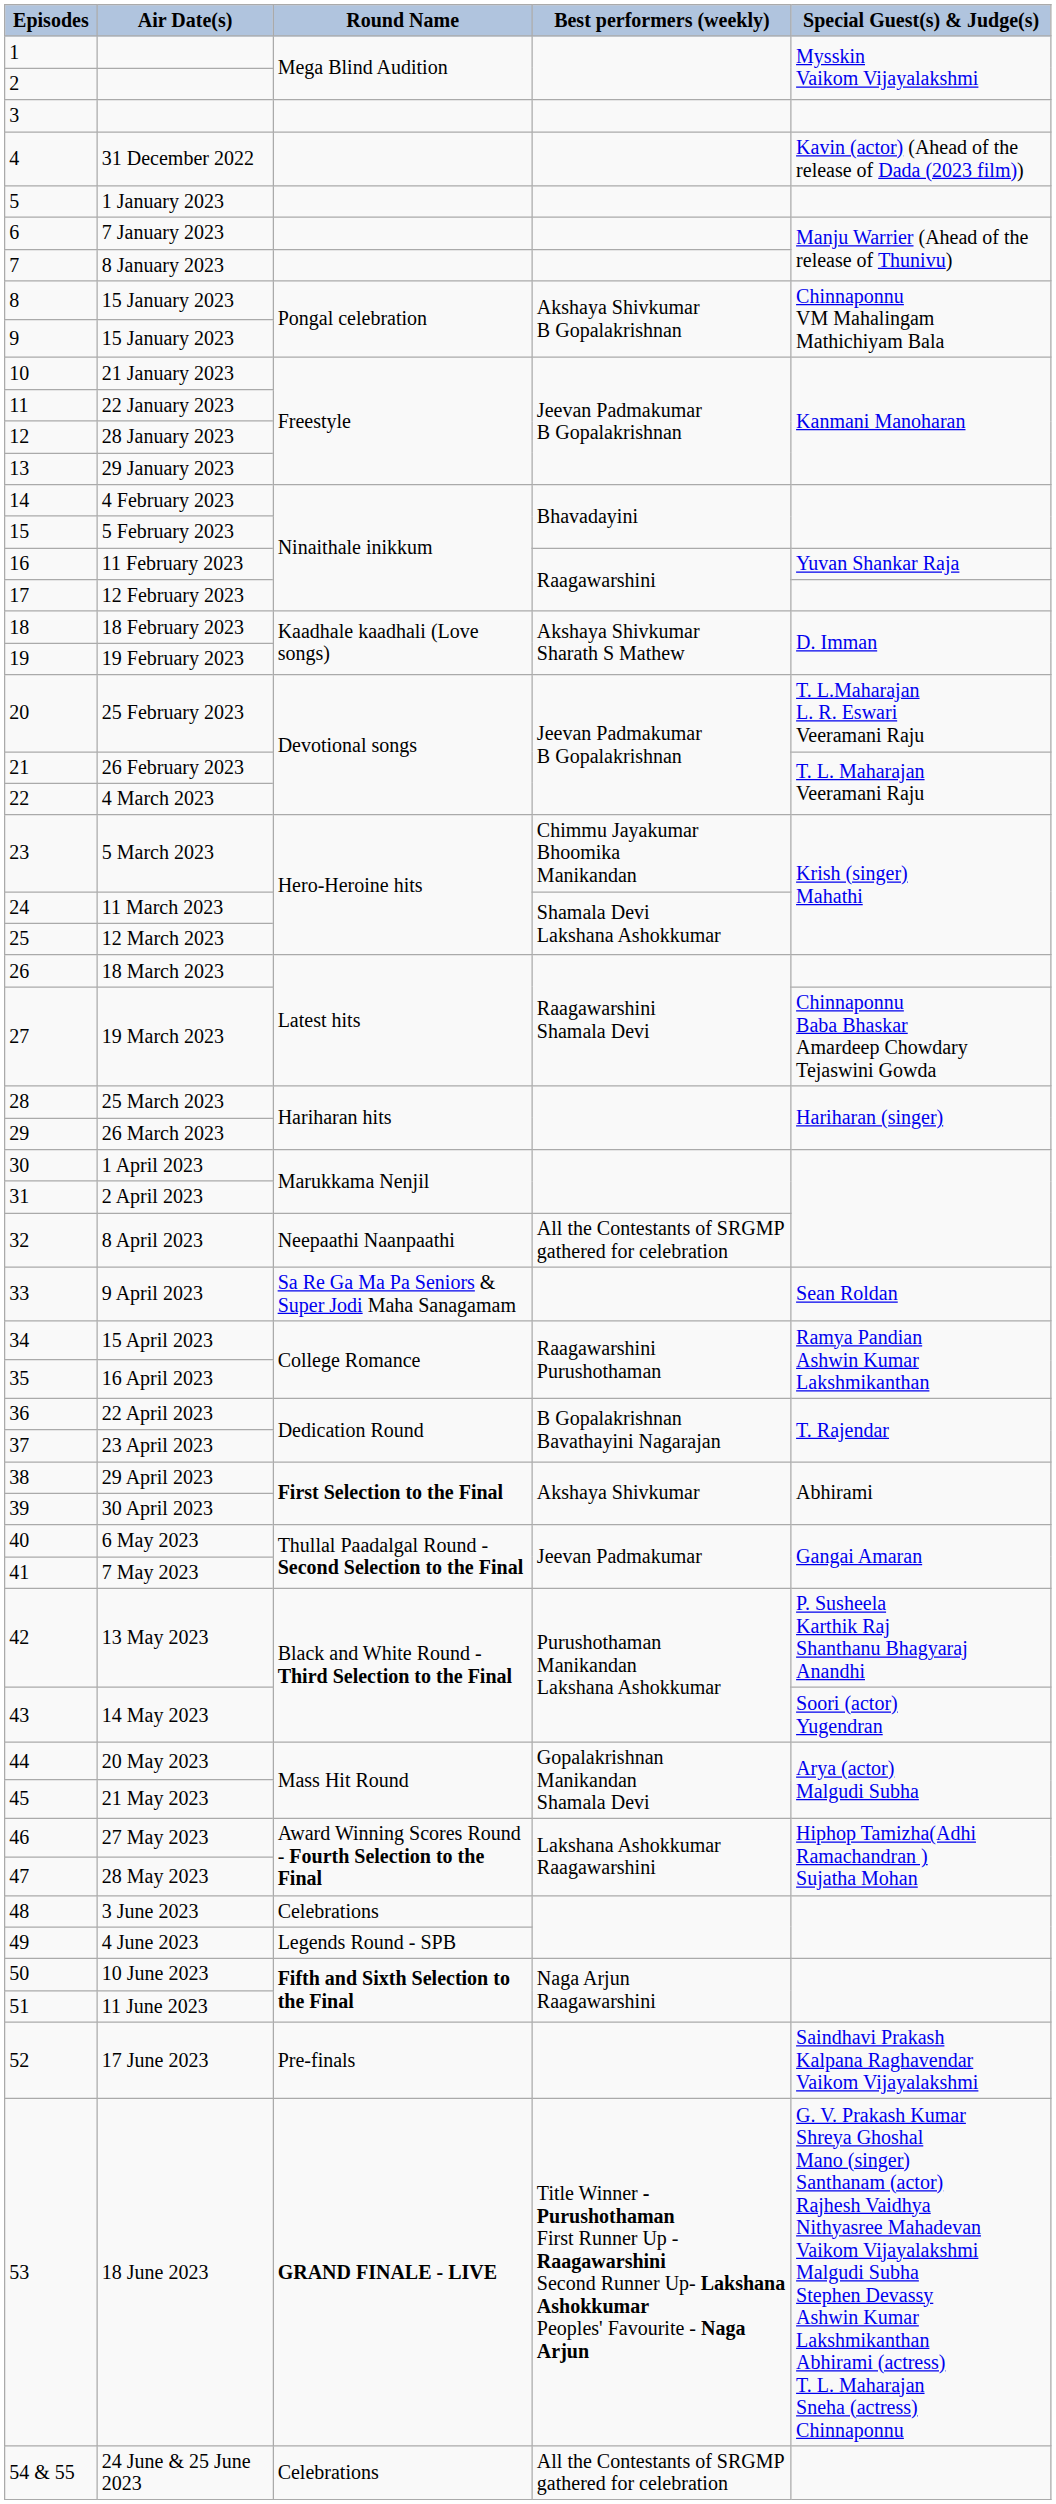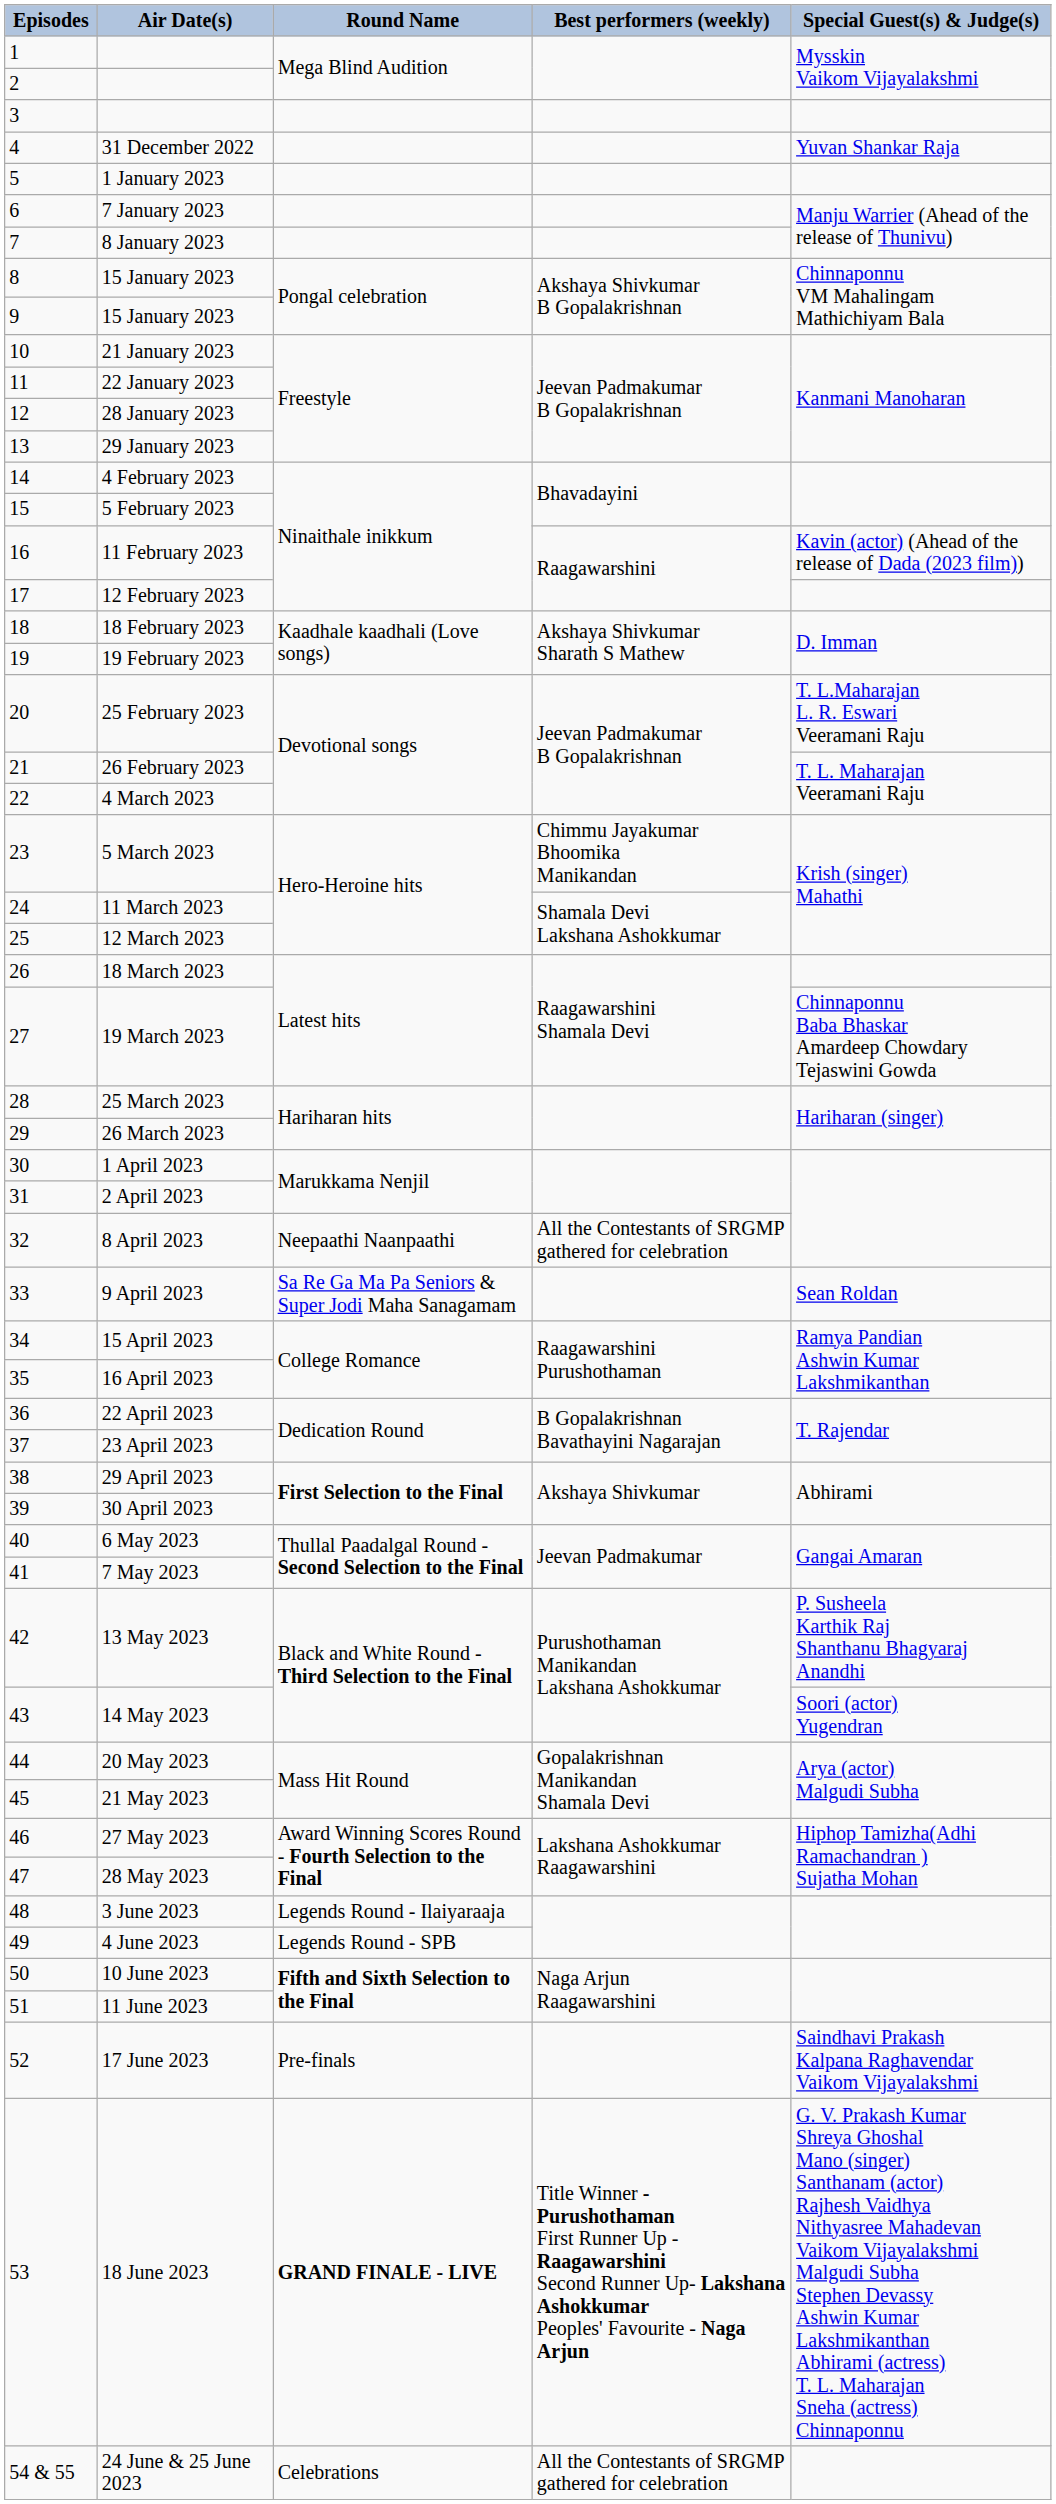 <table class="wikitable">
 <tr>
 <th style="width:50pt; background:LightSteelBlue;">Episodes</th>
 <th style="width:100pt; background:LightSteelBlue;">Air Date(s)</th>
 <th style="width:150pt; background:LightSteelBlue;">Round Name</th>
 <th style="width:150pt; background:LightSteelBlue;">Best performers (weekly)</th>
 <th style="width:150pt; background:LightSteelBlue;">Special Guest(s) & Judge(s)</th>
 </tr>
 <tr>
 <td>1</td>
 <td></td>
 <td rowspan="2">Mega Blind Audition</td>
 <td rowspan="2"></td>
 <td rowspan="2"><a href='#'>Mysskin</a> <br><a href='#'>Vaikom Vijayalakshmi</a></td>
 </tr>
 <tr>
 <td>2</td>
 <td></td>
 </tr>
 <tr>
 <td>3</td>
 <td></td>
 <td></td>
 <td></td>
 <td></td>
 </tr>
 <tr>
 <td>4</td>
 <td>31 December 2022</td>
 <td></td>
 <td></td>
-<td><a href='#'>Kavin (actor)</a> (Ahead of the release of <a href='#'>Dada (2023 film)</a>)</td>
+<td><a href='#'>Yuvan Shankar Raja</a></td>
 </tr>
 <tr>
 <td>5</td>
 <td>1 January 2023</td>
 <td></td>
 <td></td>
 <td></td>
 </tr>
 <tr>
 <td>6</td>
 <td>7 January 2023</td>
 <td></td>
 <td></td>
 <td rowspan="2"><a href='#'>Manju Warrier</a> (Ahead of the release of <a href='#'>Thunivu</a>)</td>
 </tr>
 <tr>
 <td>7</td>
 <td>8 January 2023</td>
 <td></td>
 <td></td>
 </tr>
 <tr>
 <td>8</td>
 <td>15 January 2023</td>
 <td rowspan="2">Pongal celebration</td>
 <td rowspan="2">Akshaya Shivkumar<br>B Gopalakrishnan</td>
 <td rowspan="2"><a href='#'>Chinnaponnu</a><br>VM Mahalingam<br>Mathichiyam Bala</td>
 </tr>
 <tr>
 <td>9</td>
 <td>15 January 2023</td>
 </tr>
 <tr>
 <td>10</td>
 <td>21 January 2023</td>
 <td rowspan="4">Freestyle</td>
 <td rowspan="4">Jeevan Padmakumar<br>B Gopalakrishnan</td>
 <td rowspan="4"><a href='#'>Kanmani Manoharan</a></td>
 </tr>
 <tr>
 <td>11</td>
 <td>22 January 2023</td>
 </tr>
 <tr>
 <td>12</td>
 <td>28 January 2023</td>
 </tr>
 <tr>
 <td>13</td>
 <td>29 January 2023</td>
 </tr>
 <tr>
 <td>14</td>
 <td>4 February 2023</td>
 <td rowspan="4">Ninaithale inikkum</td>
 <td rowspan="2">Bhavadayini</td>
 <td rowspan="2"></td>
 </tr>
 <tr>
 <td>15</td>
 <td>5 February 2023</td>
 </tr>
 <tr>
 <td>16</td>
 <td>11 February 2023</td>
 <td rowspan="2">Raagawarshini</td>
-<td><a href='#'>Yuvan Shankar Raja</a></td>
+<td><a href='#'>Kavin (actor)</a> (Ahead of the release of <a href='#'>Dada (2023 film)</a>)</td>
 </tr>
 <tr>
 <td>17</td>
 <td>12 February 2023</td>
 </tr>
 <tr>
 <td>18</td>
 <td>18 February 2023</td>
 <td rowspan="2">Kaadhale kaadhali (Love songs)</td>
 <td rowspan="2">Akshaya Shivkumar<br>Sharath S Mathew</td>
 <td rowspan="2"><a href='#'>D. Imman</a></td>
 </tr>
 <tr>
 <td>19</td>
 <td>19 February 2023</td>
 </tr>
 <tr>
 <td>20</td>
 <td>25 February 2023</td>
 <td rowspan="3">Devotional songs</td>
 <td rowspan="3">Jeevan Padmakumar<br>B Gopalakrishnan</td>
 <td><a href='#'>T. L.Maharajan</a> <br><a href='#'>L. R. Eswari</a> <br>Veeramani Raju</td>
 </tr>
 <tr>
 <td>21</td>
 <td>26 February 2023</td>
 <td rowspan="2"><a href='#'>T. L. Maharajan</a><br>Veeramani Raju</td>
 </tr>
 <tr>
 <td>22</td>
 <td>4 March 2023</td>
 </tr>
 <tr>
 <td>23</td>
 <td>5 March 2023</td>
 <td rowspan="3">Hero-Heroine hits</td>
 <td>Chimmu Jayakumar<br>Bhoomika<br>Manikandan</td>
 <td rowspan="3"><a href='#'>Krish (singer)</a><br><a href='#'>Mahathi</a></td>
 </tr>
 <tr>
 <td>24</td>
 <td>11 March 2023</td>
 <td rowspan="2">Shamala Devi<br>Lakshana Ashokkumar</td>
 </tr>
 <tr>
 <td>25</td>
 <td>12 March 2023</td>
 </tr>
 <tr>
 <td>26</td>
 <td>18 March 2023</td>
 <td rowspan="2">Latest hits</td>
 <td rowspan="2">Raagawarshini<br>Shamala Devi</td>
 <td></td>
 </tr>
 <tr>
 <td>27</td>
 <td>19 March 2023</td>
 <td><a href='#'>Chinnaponnu</a><br><a href='#'>Baba Bhaskar</a><br>Amardeep Chowdary<br>Tejaswini Gowda</td>
 </tr>
 <tr>
 <td>28</td>
 <td>25 March 2023</td>
 <td rowspan="2">Hariharan hits</td>
 <td rowspan="2"></td>
 <td rowspan="2"><a href='#'>Hariharan (singer)</a></td>
 </tr>
 <tr>
 <td>29</td>
 <td>26 March 2023</td>
 </tr>
 <tr>
 <td>30</td>
 <td>1 April 2023</td>
 <td rowspan="2">Marukkama Nenjil</td>
 <td rowspan="2"></td>
 <td rowspan="3"></td>
 </tr>
 <tr>
 <td>31</td>
 <td>2 April 2023</td>
 </tr>
 <tr>
 <td>32</td>
 <td>8 April 2023</td>
 <td>Neepaathi Naanpaathi</td>
 <td>All the Contestants of SRGMP gathered for celebration</td>
 </tr>
 <tr>
 <td>33</td>
 <td>9 April 2023</td>
 <td><a href='#'>Sa Re Ga Ma Pa Seniors</a> & <a href='#'>Super Jodi</a> Maha Sanagamam</td>
 <td></td>
 <td><a href='#'>Sean Roldan</a></td>
 </tr>
 <tr>
 <td>34</td>
 <td>15 April 2023</td>
 <td rowspan="2">College Romance</td>
 <td rowspan="2">Raagawarshini<br>Purushothaman</td>
 <td rowspan="2"><a href='#'>Ramya Pandian</a><br><a href='#'>Ashwin Kumar Lakshmikanthan</a></td>
 </tr>
 <tr>
 <td>35</td>
 <td>16 April 2023</td>
 </tr>
 <tr>
 <td>36</td>
 <td>22 April 2023</td>
 <td rowspan="2">Dedication Round</td>
 <td rowspan="2">B Gopalakrishnan<br>Bavathayini Nagarajan</td>
 <td rowspan="2"><a href='#'>T. Rajendar</a></td>
 </tr>
 <tr>
 <td>37</td>
 <td>23 April 2023</td>
 </tr>
 <tr>
 <td>38</td>
 <td>29 April 2023</td>
 <td rowspan="2"><strong>First Selection to the Final</strong></td>
 <td rowspan="2">Akshaya Shivkumar</td>
 <td rowspan="2">Abhirami</td>
 </tr>
 <tr>
 <td>39</td>
 <td>30 April 2023</td>
 </tr>
 <tr>
 <td>40</td>
 <td>6 May 2023</td>
 <td rowspan="2">Thullal Paadalgal Round - <strong>Second Selection to the Final</strong></td>
 <td rowspan="2">Jeevan Padmakumar</td>
 <td rowspan="2"><a href='#'>Gangai Amaran</a></td>
 </tr>
 <tr>
 <td>41</td>
 <td>7 May 2023</td>
 </tr>
 <tr>
 <td>42</td>
 <td>13 May 2023</td>
 <td rowspan="2">Black and White Round - <strong>Third Selection to the Final</strong></td>
 <td rowspan="2">Purushothaman<br>Manikandan<br>Lakshana Ashokkumar</td>
 <td><a href='#'>P. Susheela</a><br><a href='#'>Karthik Raj</a><br><a href='#'>Shanthanu Bhagyaraj</a><br><a href='#'>Anandhi</a></td>
 </tr>
 <tr>
 <td>43</td>
 <td>14 May 2023</td>
 <td><a href='#'>Soori (actor)</a><br><a href='#'>Yugendran</a></td>
 </tr>
 <tr>
 <td>44</td>
 <td>20 May 2023</td>
 <td rowspan="2">Mass Hit Round</td>
 <td rowspan="2">Gopalakrishnan<br>Manikandan<br>Shamala Devi</td>
 <td rowspan="2"><a href='#'>Arya (actor)</a><br><a href='#'>Malgudi Subha</a></td>
 </tr>
 <tr>
 <td>45</td>
 <td>21 May 2023</td>
 </tr>
 <tr>
 <td>46</td>
 <td>27 May 2023</td>
 <td rowspan="2">Award Winning Scores Round  - <strong>Fourth Selection to the Final</strong></td>
 <td rowspan="2">Lakshana Ashokkumar<br>Raagawarshini</td>
 <td rowspan="2"><a href='#'>Hiphop Tamizha(Adhi Ramachandran )</a><br><a href='#'>Sujatha Mohan</a></td>
 </tr>
 <tr>
 <td>47</td>
 <td>28 May 2023</td>
 </tr>
 <tr>
 <td>48</td>
 <td>3 June 2023</td>
-<td>Celebrations</td>
+<td>Legends Round - Ilaiyaraaja</td>
 <td rowspan="2"></td>
 <td rowspan="2"></td>
 </tr>
 <tr>
 <td>49</td>
 <td>4 June 2023</td>
 <td>Legends Round - SPB</td>
 </tr>
 <tr>
 <td>50</td>
 <td>10 June 2023</td>
 <td rowspan="2"><strong>Fifth and Sixth Selection to the Final</strong></td>
 <td rowspan="2">Naga Arjun<br>Raagawarshini</td>
 <td rowspan="2"></td>
 </tr>
 <tr>
 <td>51</td>
 <td>11 June 2023</td>
 </tr>
 <tr>
 <td>52</td>
 <td>17 June 2023</td>
 <td>Pre-finals</td>
 <td></td>
 <td><a href='#'>Saindhavi Prakash</a><br><a href='#'>Kalpana Raghavendar</a><br><a href='#'>Vaikom Vijayalakshmi</a></td>
 </tr>
 <tr>
 <td>53</td>
 <td>18 June 2023</td>
 <td><strong>GRAND FINALE - LIVE</strong></td>
 <td>Title Winner <strong>- Purushothaman</strong><br>First Runner Up - <strong>Raagawarshini</strong><br>Second Runner Up- <strong>Lakshana Ashokkumar</strong><br>Peoples' Favourite - <strong>Naga Arjun</strong></td>
 <td><a href='#'>G. V. Prakash Kumar</a><br><a href='#'>Shreya Ghoshal</a><br><a href='#'>Mano (singer)</a><br><a href='#'>Santhanam (actor)</a><br><a href='#'>Rajhesh Vaidhya</a><br><a href='#'>Nithyasree Mahadevan</a><br><a href='#'>Vaikom Vijayalakshmi</a><br><a href='#'>Malgudi Subha</a><br><a href='#'>Stephen Devassy</a> <br> <a href='#'>Ashwin Kumar Lakshmikanthan</a><br><a href='#'>Abhirami (actress)</a><br><a href='#'>T. L. Maharajan</a><br><a href='#'>Sneha (actress)</a><br><a href='#'>Chinnaponnu</a></td>
 </tr>
 <tr>
 <td>54 & 55</td>
 <td>24 June & 25 June 2023</td>
 <td>Celebrations</td>
 <td>All the Contestants of SRGMP gathered for celebration</td>
 <td></td>
 </tr>
 </table>
